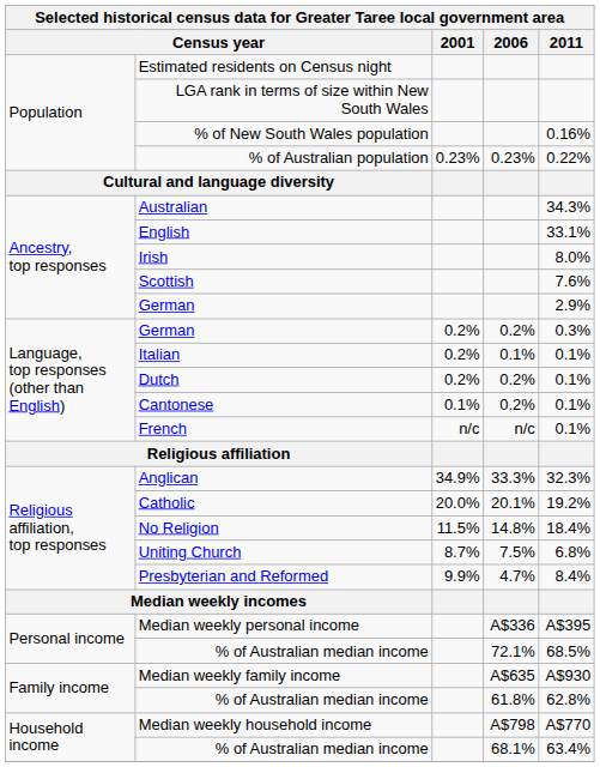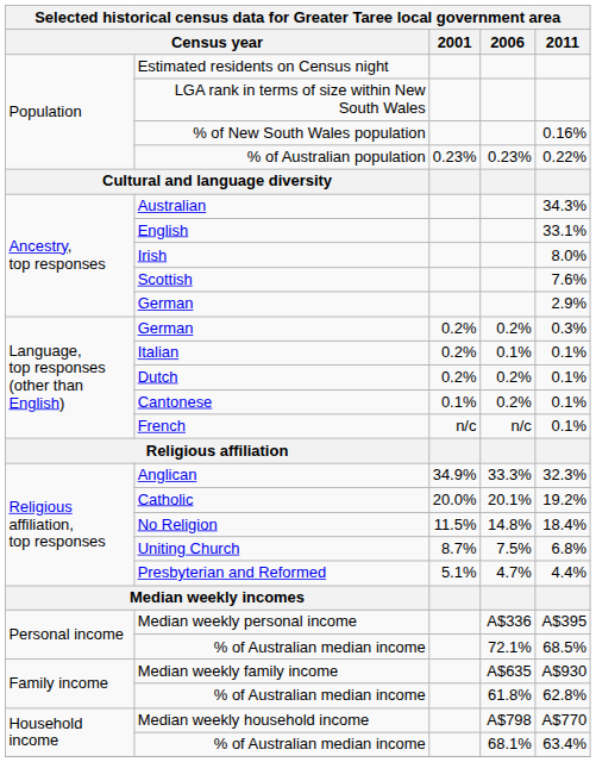 <table class="wikitable">
 <tr>
 <th colspan=6>Selected historical census data for Greater Taree local government area</th>
 </tr>
 <tr>
 <th colspan=3>Census year</th>
 <th>2001</th>
 <th>2006</th>
 <th>2011</th>
 </tr>
 <tr>
 <td rowspan=4 colspan="2">Population</td>
 <td>Estimated residents on Census night</td>
 <td align="right"></td>
 <td align="right"></td>
 <td align="right"></td>
 </tr>
 <tr>
 <td align="right">LGA rank in terms of size within New South Wales</td>
 <td align="right"></td>
 <td align="right"><small></small></td>
 <td align="right"><small></small></td>
 </tr>
 <tr>
 <td align="right">% of New South Wales population</td>
 <td align="right"></td>
 <td align="right"></td>
 <td align="right">0.16%</td>
 </tr>
 <tr>
 <td align="right">% of Australian population</td>
 <td align="right">0.23%</td>
 <td align="right"> 0.23%</td>
 <td align="right"> 0.22%</td>
 </tr>
 <tr>
 <th colspan=3>Cultural and language diversity</th>
 <th></th>
 <th></th>
 <th></th>
 </tr>
 <tr>
 <td rowspan=5 colspan=2><a href='#'>Ancestry</a>,<br>top responses</td>
 <td><a href='#'>Australian</a></td>
 <td align="right"></td>
 <td align="right"></td>
 <td align="right">34.3%</td>
 </tr>
 <tr>
 <td><a href='#'>English</a></td>
 <td align="right"></td>
 <td align="right"></td>
 <td align="right">33.1%</td>
 </tr>
 <tr>
 <td><a href='#'>Irish</a></td>
 <td align="right"></td>
 <td align="right"></td>
 <td align="right">8.0%</td>
 </tr>
 <tr>
 <td><a href='#'>Scottish</a></td>
 <td align="right"></td>
 <td align="right"></td>
 <td align="right">7.6%</td>
 </tr>
 <tr>
 <td><a href='#'>German</a></td>
 <td align="right"></td>
 <td align="right"></td>
 <td align="right">2.9%</td>
 </tr>
 <tr>
 <td rowspan=5 colspan=2>Language,<br>top responses<br>(other than <a href='#'>English</a>)</td>
 <td><a href='#'>German</a></td>
 <td align="right">0.2%</td>
 <td align="right"> 0.2%</td>
 <td align="right"> 0.3%</td>
 </tr>
 <tr>
 <td><a href='#'>Italian</a></td>
 <td align="right">0.2%</td>
 <td align="right"> 0.1%</td>
 <td align="right"> 0.1%</td>
 </tr>
 <tr>
 <td><a href='#'>Dutch</a></td>
 <td align="right">0.2%</td>
 <td align="right"> 0.2%</td>
 <td align="right"> 0.1%</td>
 </tr>
 <tr>
 <td><a href='#'>Cantonese</a></td>
 <td align="right">0.1%</td>
 <td align="right"> 0.2%</td>
 <td align="right"> 0.1%</td>
 </tr>
 <tr>
 <td><a href='#'>French</a></td>
 <td align="right">n/c</td>
 <td align="right">n/c</td>
 <td align="right"> 0.1%</td>
 </tr>
 <tr>
 <th colspan=3>Religious affiliation</th>
 <th></th>
 <th></th>
 <th></th>
 </tr>
 <tr>
 <td rowspan=5 colspan=2><a href='#'>Religious</a> affiliation,<br>top responses</td>
 <td><a href='#'>Anglican</a></td>
 <td align="right">34.9%</td>
 <td align="right"> 33.3%</td>
 <td align="right"> 32.3%</td>
 </tr>
 <tr>
 <td><a href='#'>Catholic</a></td>
 <td align="right">20.0%</td>
 <td align="right"> 20.1%</td>
 <td align="right"> 19.2%</td>
 </tr>
 <tr>
 <td><a href='#'>No Religion</a></td>
 <td align="right">11.5%</td>
 <td align="right"> 14.8%</td>
 <td align="right"> 18.4%</td>
 </tr>
 <tr>
 <td><a href='#'>Uniting Church</a></td>
 <td align="right">8.7%</td>
 <td align="right"> 7.5%</td>
 <td align="right"> 6.8%</td>
 </tr>
 <tr>
 <td><a href='#'>Presbyterian and Reformed</a></td>
-<td align="right">9.9%</td>
+<td align="right">5.1%</td>
 <td align="right"> 4.7%</td>
-<td align="right"> 8.4%</td>
+<td align="right"> 4.4%</td>
 </tr>
 <tr>
 <th colspan=3>Median weekly incomes</th>
 <th></th>
 <th></th>
 <th></th>
 </tr>
 <tr>
 <td rowspan=2 colspan=2>Personal income</td>
 <td>Median weekly personal income</td>
 <td align="right"></td>
 <td align="right">A$336</td>
 <td align="right">A$395</td>
 </tr>
 <tr>
 <td align="right">% of Australian median income</td>
 <td align="right"></td>
 <td align="right">72.1%</td>
 <td align="right">68.5%</td>
 </tr>
 <tr>
 <td rowspan=2 colspan=2>Family income</td>
 <td>Median weekly family income</td>
 <td align="right"></td>
 <td align="right">A$635</td>
 <td align="right">A$930</td>
 </tr>
 <tr>
 <td align="right">% of Australian median income</td>
 <td align="right"></td>
 <td align="right">61.8%</td>
 <td align="right">62.8%</td>
 </tr>
 <tr>
 <td rowspan=2 colspan=2>Household income</td>
 <td>Median weekly household income</td>
 <td align="right"></td>
 <td align="right">A$798</td>
 <td align="right">A$770</td>
 </tr>
 <tr>
 <td align="right">% of Australian median income</td>
 <td align="right"></td>
 <td align="right">68.1%</td>
 <td align="right">63.4%</td>
 </tr>
 <tr>
 </tr>
 </table>
